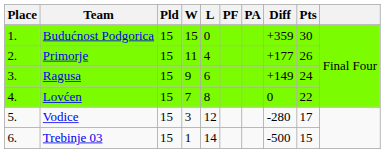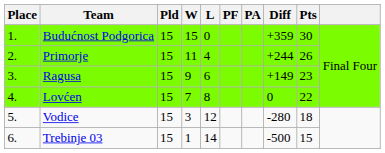 <table class="wikitable">
 <tr>
 <th>Place</th>
 <th>Team</th>
 <th>Pld</th>
 <th>W</th>
 <th>L</th>
 <th>PF</th>
 <th>PA</th>
 <th>Diff</th>
 <th>Pts</th>
 <th></th>
 </tr>
 <tr bgcolor="lawngreen">
 <td>1.</td>
 <td> <a href='#'>Budućnost Podgorica</a></td>
 <td>15</td>
 <td>15</td>
 <td>0</td>
 <td></td>
 <td></td>
 <td>+359</td>
 <td>30</td>
 <td rowspan="4">Final Four</td>
 </tr>
 <tr bgcolor="lawngreen">
 <td>2.</td>
 <td> <a href='#'>Primorje</a></td>
 <td>15</td>
 <td>11</td>
 <td>4</td>
 <td></td>
 <td></td>
-<td>+177</td>
+<td>+244</td>
 <td>26</td>
 </tr>
 <tr bgcolor="lawngreen">
 <td>3.</td>
 <td> <a href='#'>Ragusa</a></td>
 <td>15</td>
 <td>9</td>
 <td>6</td>
 <td></td>
 <td></td>
 <td>+149</td>
-<td>24</td>
+<td>23</td>
 </tr>
 <tr bgcolor="lawngreen">
 <td>4.</td>
 <td> <a href='#'>Lovćen</a></td>
 <td>15</td>
 <td>7</td>
 <td>8</td>
 <td></td>
 <td></td>
 <td>0</td>
 <td>22</td>
 </tr>
 <tr>
 <td>5.</td>
 <td> <a href='#'>Vodice</a></td>
 <td>15</td>
 <td>3</td>
 <td>12</td>
 <td></td>
 <td></td>
 <td>-280</td>
-<td>17</td>
+<td>18</td>
 <td rowspan="2"></td>
 </tr>
 <tr>
 <td>6.</td>
 <td> <a href='#'>Trebinje 03</a></td>
 <td>15</td>
 <td>1</td>
 <td>14</td>
 <td></td>
 <td></td>
 <td>-500</td>
 <td>15</td>
 </tr>
 </table>
